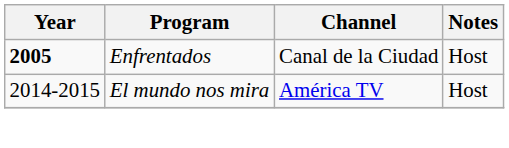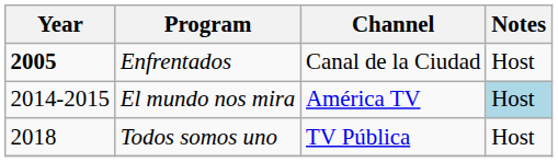 <table class="wikitable" style="font-size: 90%;">
 <tr>
 <th>Year</th>
 <th>Program</th>
 <th>Channel</th>
 <th>Notes</th>
 </tr>
 <tr>
 <td><strong>2005</strong></td>
 <td><em>Enfrentados</em></td>
 <td>Canal de la Ciudad</td>
 <td>Host</td>
 </tr>
 <tr>
 <td>2014-2015</td>
 <td><em>El mundo nos mira</em></td>
 <td><a href='#'>América TV</a></td>
+<td style="background: lightblue;">Host</td>
+</tr>
+<tr>
+<td>2018</td>
+<td><em>Todos somos uno</em></td>
+<td><a href='#'>TV Pública</a></td>
 <td>Host</td>
 </tr>
 <tr>
 </tr>
 </table>
